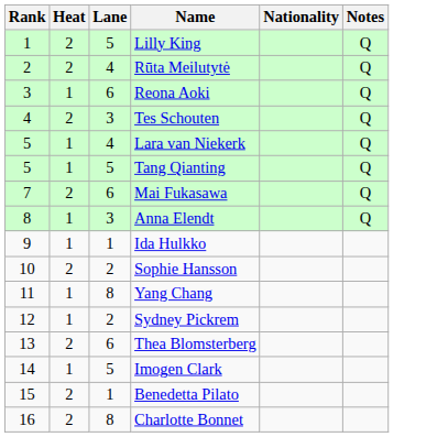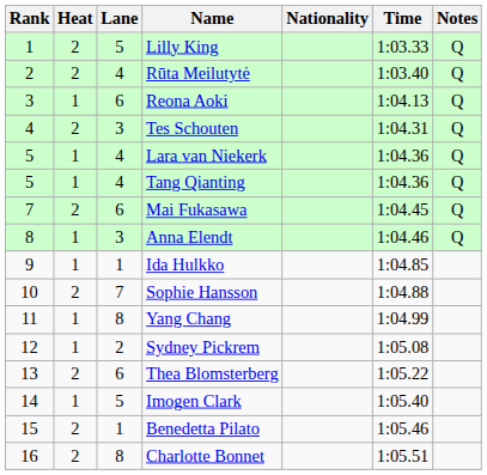 <table class="wikitable sortable" style="text-align:center">
 <tr>
 <th>Rank</th>
 <th>Heat</th>
 <th>Lane</th>
 <th>Name</th>
 <th>Nationality</th>
+<th>Time</th>
 <th>Notes</th>
 </tr>
 <tr bgcolor=ccffcc>
 <td>1</td>
 <td>2</td>
 <td>5</td>
 <td align=left><a href='#'>Lilly King</a></td>
 <td align=left></td>
+<td>1:03.33</td>
 <td>Q</td>
 </tr>
 <tr bgcolor=ccffcc>
 <td>2</td>
 <td>2</td>
 <td>4</td>
 <td align=left><a href='#'>Rūta Meilutytė</a></td>
 <td align=left></td>
+<td>1:03.40</td>
 <td>Q</td>
 </tr>
 <tr bgcolor=ccffcc>
 <td>3</td>
 <td>1</td>
 <td>6</td>
 <td align=left><a href='#'>Reona Aoki</a></td>
 <td align=left></td>
+<td>1:04.13</td>
 <td>Q</td>
 </tr>
 <tr bgcolor=ccffcc>
 <td>4</td>
 <td>2</td>
 <td>3</td>
 <td align=left><a href='#'>Tes Schouten</a></td>
 <td align=left></td>
+<td>1:04.31</td>
 <td>Q</td>
 </tr>
 <tr bgcolor=ccffcc>
 <td>5</td>
 <td>1</td>
 <td>4</td>
 <td align=left><a href='#'>Lara van Niekerk</a></td>
 <td align=left></td>
+<td>1:04.36</td>
 <td>Q</td>
 </tr>
 <tr bgcolor=ccffcc>
 <td>5</td>
 <td>1</td>
-<td>5</td>
+<td>4</td>
 <td align=left><a href='#'>Tang Qianting</a></td>
 <td align=left></td>
+<td>1:04.36</td>
 <td>Q</td>
 </tr>
 <tr bgcolor=ccffcc>
 <td>7</td>
 <td>2</td>
 <td>6</td>
 <td align=left><a href='#'>Mai Fukasawa</a></td>
 <td align=left></td>
+<td>1:04.45</td>
 <td>Q</td>
 </tr>
 <tr bgcolor=ccffcc>
 <td>8</td>
 <td>1</td>
 <td>3</td>
 <td align=left><a href='#'>Anna Elendt</a></td>
 <td align=left></td>
+<td>1:04.46</td>
 <td>Q</td>
 </tr>
 <tr>
 <td>9</td>
 <td>1</td>
 <td>1</td>
 <td align=left><a href='#'>Ida Hulkko</a></td>
 <td align=left></td>
+<td>1:04.85</td>
 <td></td>
 </tr>
 <tr>
 <td>10</td>
 <td>2</td>
-<td>2</td>
+<td>7</td>
 <td align=left><a href='#'>Sophie Hansson</a></td>
 <td align=left></td>
+<td>1:04.88</td>
 <td></td>
 </tr>
 <tr>
 <td>11</td>
 <td>1</td>
 <td>8</td>
 <td align=left><a href='#'>Yang Chang</a></td>
 <td align=left></td>
+<td>1:04.99</td>
 <td></td>
 </tr>
 <tr>
 <td>12</td>
 <td>1</td>
 <td>2</td>
 <td align=left><a href='#'>Sydney Pickrem</a></td>
 <td align=left></td>
+<td>1:05.08</td>
 <td></td>
 </tr>
 <tr>
 <td>13</td>
 <td>2</td>
 <td>6</td>
 <td align=left><a href='#'>Thea Blomsterberg</a></td>
 <td align=left></td>
+<td>1:05.22</td>
 <td></td>
 </tr>
 <tr>
 <td>14</td>
 <td>1</td>
 <td>5</td>
 <td align=left><a href='#'>Imogen Clark</a></td>
 <td align=left></td>
+<td>1:05.40</td>
 <td></td>
 </tr>
 <tr>
 <td>15</td>
 <td>2</td>
 <td>1</td>
 <td align=left><a href='#'>Benedetta Pilato</a></td>
 <td align=left></td>
+<td>1:05.46</td>
 <td></td>
 </tr>
 <tr>
 <td>16</td>
 <td>2</td>
 <td>8</td>
 <td align=left><a href='#'>Charlotte Bonnet</a></td>
 <td align=left></td>
+<td>1:05.51</td>
 <td></td>
 </tr>
 </table>
